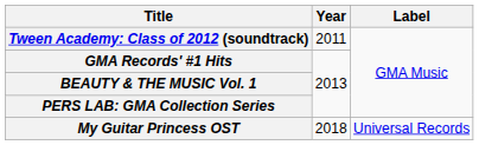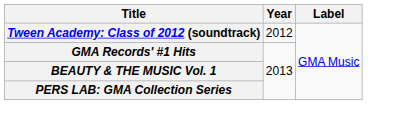 <table class="wikitable plainrowheaders" style="text-align:center;">
 <tr>
 <th><strong>Title</strong></th>
 <th><strong>Year</strong></th>
 <th><strong>Label</strong></th>
 </tr>
 <tr>
 <th scope="row"><em><a href='#'>Tween Academy: Class of 2012</a></em> (soundtrack)</th>
-<td>2011</td>
+<td>2012</td>
 <td rowspan="4"><a href='#'>GMA Music</a></td>
 </tr>
 <tr>
 <th scope="row"><em>GMA Records' #1 Hits</em></th>
 <td rowspan="3">2013</td>
 </tr>
 <tr>
 <th scope="row"><em>BEAUTY & THE MUSIC Vol. 1</em></th>
 </tr>
 <tr>
 <th scope="row"><em>PERS LAB: GMA Collection Series</em></th>
 </tr>
-<tr>
-<th scope="row"><em>My Guitar Princess OST</em></th>
-<td>2018</td>
-<td><a href='#'>Universal Records</a></td>
-</tr>
 </table>
